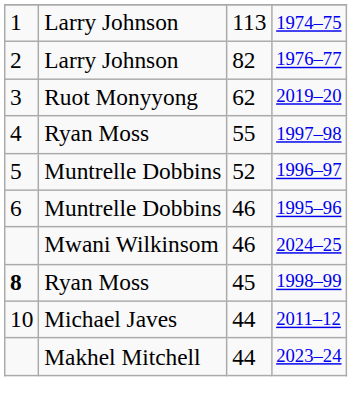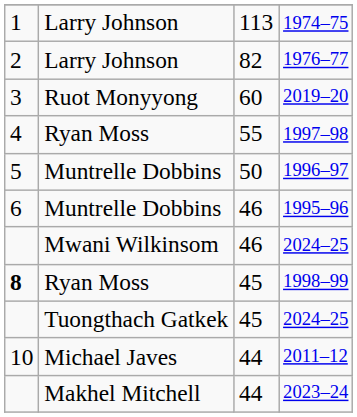 <table class="wikitable">
 <tr>
 </tr>
 <tr>
 <td>1</td>
 <td>Larry Johnson</td>
 <td>113</td>
 <td style="font-size:80%;"><a href='#'>1974–75</a></td>
 </tr>
 <tr>
 <td>2</td>
 <td>Larry Johnson</td>
 <td>82</td>
 <td style="font-size:80%;"><a href='#'>1976–77</a></td>
 </tr>
 <tr>
 <td>3</td>
 <td>Ruot Monyyong</td>
-<td>62</td>
+<td>60</td>
 <td style="font-size:80%;"><a href='#'>2019–20</a></td>
 </tr>
 <tr>
 <td>4</td>
 <td>Ryan Moss</td>
 <td>55</td>
 <td style="font-size:80%;"><a href='#'>1997–98</a></td>
 </tr>
 <tr>
 <td>5</td>
 <td>Muntrelle Dobbins</td>
-<td>52</td>
+<td>50</td>
 <td style="font-size:80%;"><a href='#'>1996–97</a></td>
 </tr>
 <tr>
 <td>6</td>
 <td>Muntrelle Dobbins</td>
 <td>46</td>
 <td style="font-size:80%;"><a href='#'>1995–96</a></td>
 </tr>
 <tr>
 <td></td>
 <td>Mwani Wilkinsom</td>
 <td>46</td>
 <td style="font-size:80%;"><a href='#'>2024–25</a></td>
 </tr>
 <tr>
 <td><strong>8</strong></td>
 <td>Ryan Moss</td>
 <td>45</td>
 <td style="font-size:80%;"><a href='#'>1998–99</a></td>
 </tr>
 <tr>
+<td></td>
+<td>Tuongthach Gatkek</td>
+<td>45</td>
+<td style="font-size:80%;"><a href='#'>2024–25</a></td>
+</tr>
+<tr>
 <td>10</td>
 <td>Michael Javes</td>
 <td>44</td>
 <td style="font-size:80%;"><a href='#'>2011–12</a></td>
 </tr>
 <tr>
 <td></td>
 <td>Makhel Mitchell</td>
 <td>44</td>
 <td style="font-size:80%;"><a href='#'>2023–24</a></td>
 </tr>
 </table>
